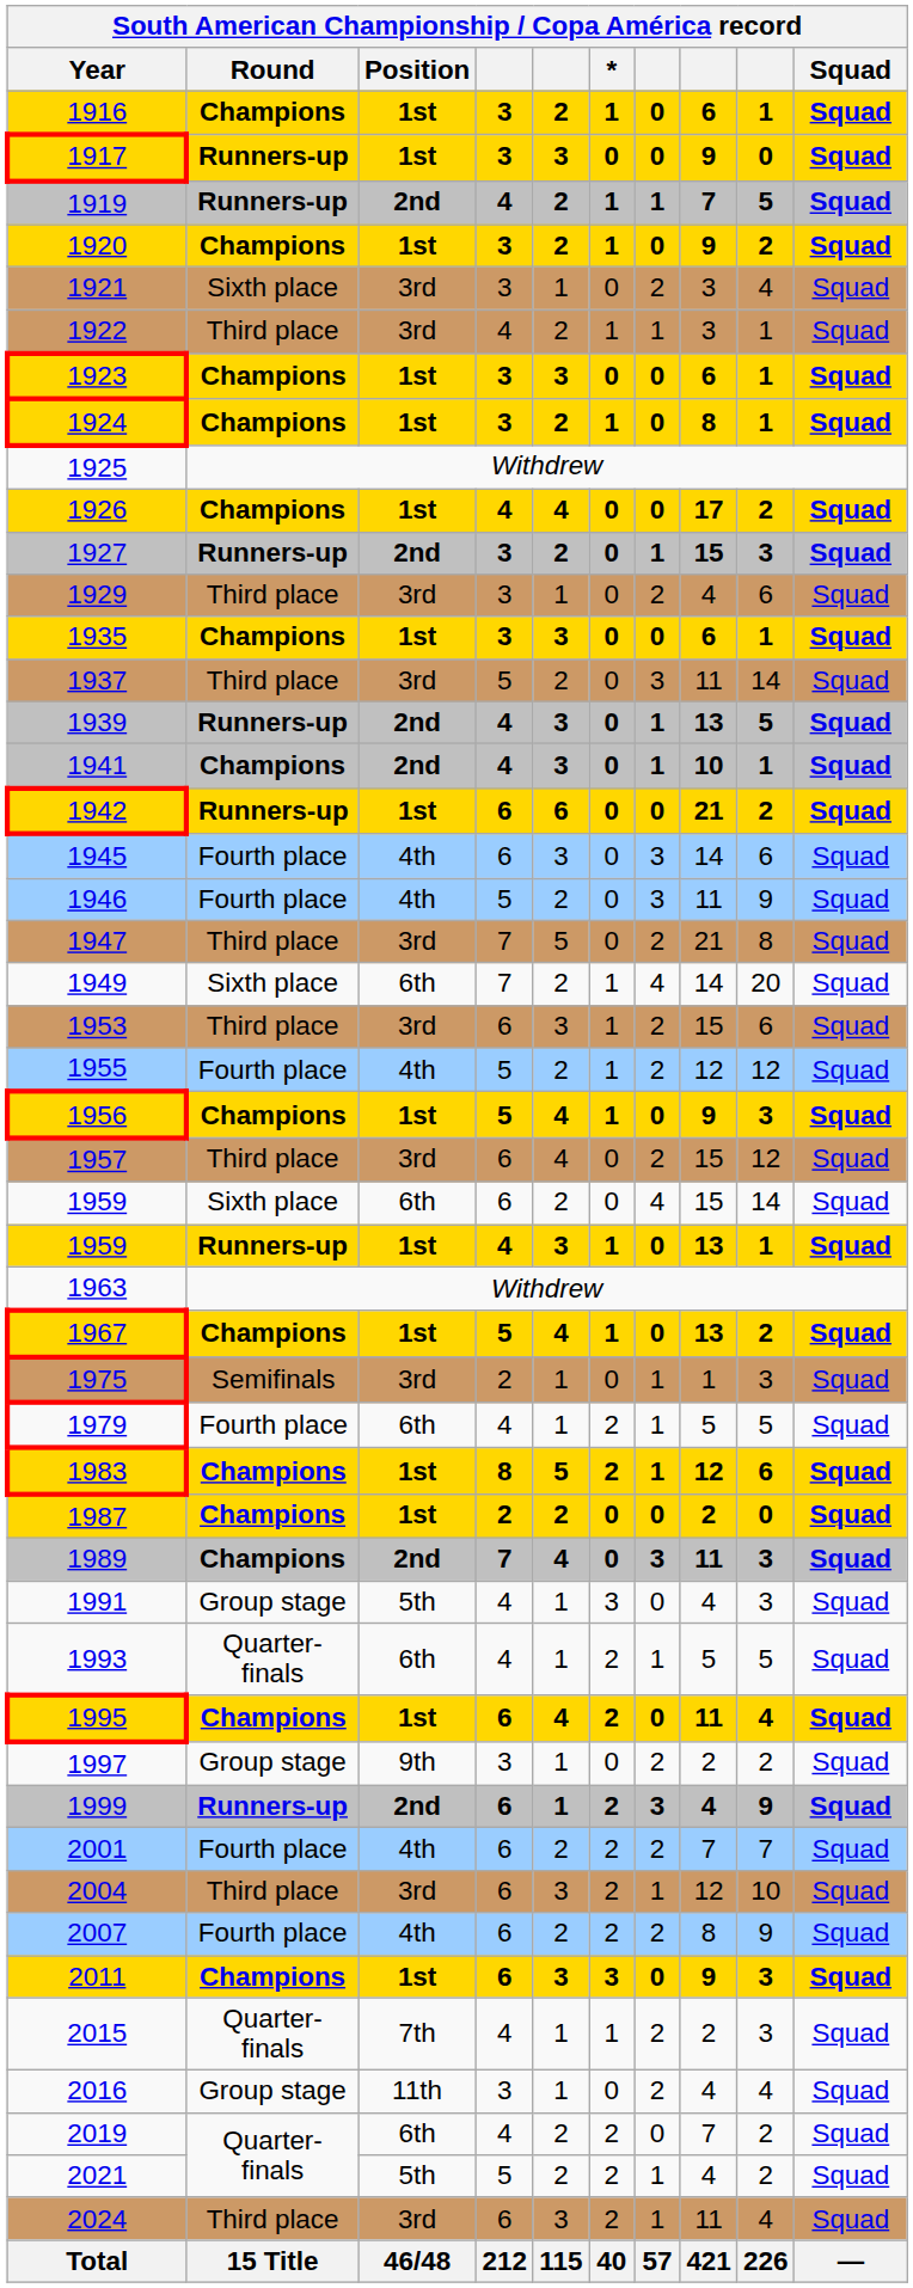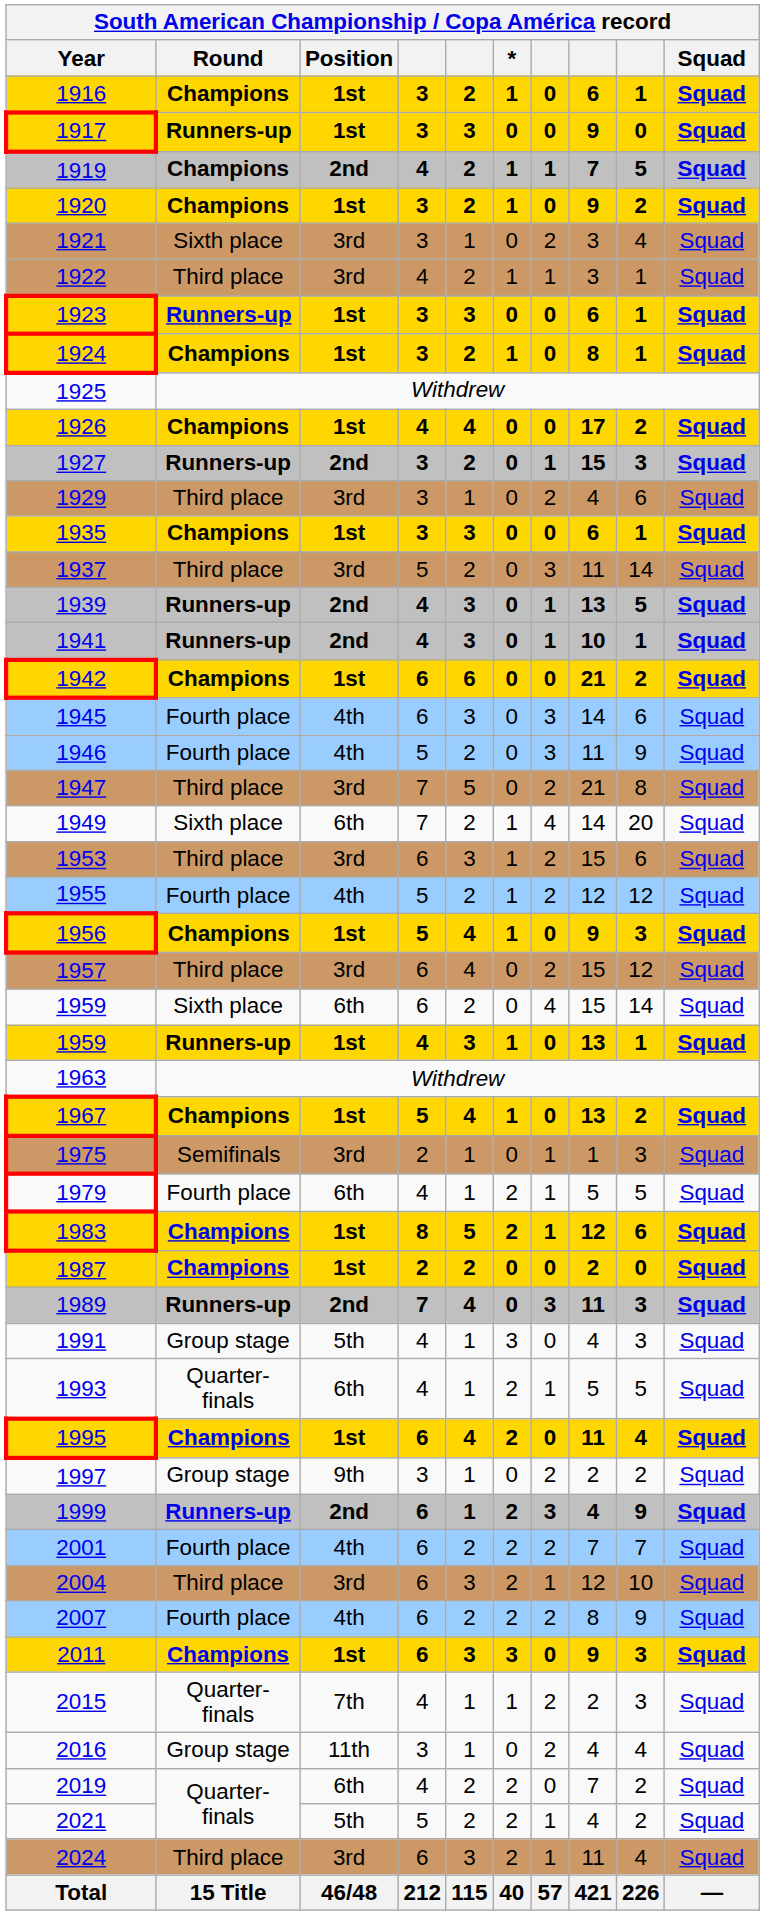 <table class="wikitable" style="text-align:center">
 <tr>
 <th colspan=10><a href='#'>South American Championship / Copa América</a> record</th>
 </tr>
 <tr>
 <th width=100>Year</th>
 <th width=95>Round</th>
 <th width=60>Position</th>
 <th width=20></th>
 <th width=20></th>
 <th width=20>*</th>
 <th width=20></th>
 <th width=20></th>
 <th width=20></th>
 <th width=60>Squad</th>
 </tr>
 <tr style="background:Gold;">
 <td> <a href='#'>1916</a></td>
 <td><strong>Champions</strong></td>
 <td><strong>1st</strong></td>
 <td><strong>3</strong></td>
 <td><strong>2</strong></td>
 <td><strong>1</strong></td>
 <td><strong>0</strong></td>
 <td><strong>6</strong></td>
 <td><strong>1</strong></td>
 <td><strong><a href='#'>Squad</a></strong></td>
 </tr>
 <tr style="background:Gold;">
 <td style="border: 3px solid red"> <a href='#'>1917</a></td>
 <td><strong>Runners-up</strong></td>
 <td><strong>1st</strong></td>
 <td><strong>3</strong></td>
 <td><strong>3</strong></td>
 <td><strong>0</strong></td>
 <td><strong>0</strong></td>
 <td><strong>9</strong></td>
 <td><strong>0</strong></td>
 <td><strong><a href='#'>Squad</a></strong></td>
 </tr>
 <tr style="background:Silver;">
 <td> <a href='#'>1919</a></td>
-<td><strong>Runners-up</strong></td>
+<td><strong>Champions</strong></td>
 <td><strong>2nd</strong></td>
 <td><strong>4</strong></td>
 <td><strong>2</strong></td>
 <td><strong>1</strong></td>
 <td><strong>1</strong></td>
 <td><strong>7</strong></td>
 <td><strong>5</strong></td>
 <td><strong><a href='#'>Squad</a></strong></td>
 </tr>
 <tr style="background:Gold;">
 <td> <a href='#'>1920</a></td>
 <td><strong>Champions</strong></td>
 <td><strong>1st</strong></td>
 <td><strong>3</strong></td>
 <td><strong>2</strong></td>
 <td><strong>1</strong></td>
 <td><strong>0</strong></td>
 <td><strong>9</strong></td>
 <td><strong>2</strong></td>
 <td><strong><a href='#'>Squad</a></strong></td>
 </tr>
 <tr style="background:#c96;">
 <td> <a href='#'>1921</a></td>
 <td>Sixth place</td>
 <td>3rd</td>
 <td>3</td>
 <td>1</td>
 <td>0</td>
 <td>2</td>
 <td>3</td>
 <td>4</td>
 <td><a href='#'>Squad</a></td>
 </tr>
 <tr style="background:#c96;">
 <td> <a href='#'>1922</a></td>
 <td>Third place</td>
 <td>3rd</td>
 <td>4</td>
 <td>2</td>
 <td>1</td>
 <td>1</td>
 <td>3</td>
 <td>1</td>
 <td><a href='#'>Squad</a></td>
 </tr>
 <tr style="background:Gold;">
 <td style="border: 3px solid red"> <a href='#'>1923</a></td>
-<td><strong>Champions</strong></td>
+<td><strong><a href='#'>Runners-up</a></strong></td>
 <td><strong>1st</strong></td>
 <td><strong>3</strong></td>
 <td><strong>3</strong></td>
 <td><strong>0</strong></td>
 <td><strong>0</strong></td>
 <td><strong>6</strong></td>
 <td><strong>1</strong></td>
 <td><strong><a href='#'>Squad</a></strong></td>
 </tr>
 <tr style="background:Gold;">
 <td style="border: 3px solid red"> <a href='#'>1924</a></td>
 <td><strong>Champions</strong></td>
 <td><strong>1st</strong></td>
 <td><strong>3</strong></td>
 <td><strong>2</strong></td>
 <td><strong>1</strong></td>
 <td><strong>0</strong></td>
 <td><strong>8</strong></td>
 <td><strong>1</strong></td>
 <td><strong><a href='#'>Squad</a></strong></td>
 </tr>
 <tr>
 <td> <a href='#'>1925</a></td>
 <td colspan=9><em>Withdrew</em></td>
 </tr>
 <tr style="background:Gold;">
 <td> <a href='#'>1926</a></td>
 <td><strong>Champions</strong></td>
 <td><strong>1st</strong></td>
 <td><strong>4</strong></td>
 <td><strong>4</strong></td>
 <td><strong>0</strong></td>
 <td><strong>0</strong></td>
 <td><strong>17</strong></td>
 <td><strong>2</strong></td>
 <td><strong><a href='#'>Squad</a></strong></td>
 </tr>
 <tr style="background:Silver;">
 <td> <a href='#'>1927</a></td>
 <td><strong>Runners-up</strong></td>
 <td><strong>2nd</strong></td>
 <td><strong>3</strong></td>
 <td><strong>2</strong></td>
 <td><strong>0</strong></td>
 <td><strong>1</strong></td>
 <td><strong>15</strong></td>
 <td><strong>3</strong></td>
 <td><strong><a href='#'>Squad</a></strong></td>
 </tr>
 <tr style="background:#c96;">
 <td> <a href='#'>1929</a></td>
 <td>Third place</td>
 <td>3rd</td>
 <td>3</td>
 <td>1</td>
 <td>0</td>
 <td>2</td>
 <td>4</td>
 <td>6</td>
 <td><a href='#'>Squad</a></td>
 </tr>
 <tr style="background:Gold;">
 <td> <a href='#'>1935</a></td>
 <td><strong>Champions</strong></td>
 <td><strong>1st</strong></td>
 <td><strong>3</strong></td>
 <td><strong>3</strong></td>
 <td><strong>0</strong></td>
 <td><strong>0</strong></td>
 <td><strong>6</strong></td>
 <td><strong>1</strong></td>
 <td><strong><a href='#'>Squad</a></strong></td>
 </tr>
 <tr style="background:#c96;">
 <td> <a href='#'>1937</a></td>
 <td>Third place</td>
 <td>3rd</td>
 <td>5</td>
 <td>2</td>
 <td>0</td>
 <td>3</td>
 <td>11</td>
 <td>14</td>
 <td><a href='#'>Squad</a></td>
 </tr>
 <tr style="background:Silver;">
 <td> <a href='#'>1939</a></td>
 <td><strong>Runners-up</strong></td>
 <td><strong>2nd</strong></td>
 <td><strong>4</strong></td>
 <td><strong>3</strong></td>
 <td><strong>0</strong></td>
 <td><strong>1</strong></td>
 <td><strong>13</strong></td>
 <td><strong>5</strong></td>
 <td><strong><a href='#'>Squad</a></strong></td>
 </tr>
 <tr style="background:Silver;">
 <td> <a href='#'>1941</a></td>
-<td><strong>Champions</strong></td>
+<td><strong>Runners-up</strong></td>
 <td><strong>2nd</strong></td>
 <td><strong>4</strong></td>
 <td><strong>3</strong></td>
 <td><strong>0</strong></td>
 <td><strong>1</strong></td>
 <td><strong>10</strong></td>
 <td><strong>1</strong></td>
 <td><strong><a href='#'>Squad</a></strong></td>
 </tr>
 <tr style="background:Gold;">
 <td style="border: 3px solid red"> <a href='#'>1942</a></td>
-<td><strong>Runners-up</strong></td>
+<td><strong>Champions</strong></td>
 <td><strong>1st</strong></td>
 <td><strong>6</strong></td>
 <td><strong>6</strong></td>
 <td><strong>0</strong></td>
 <td><strong>0</strong></td>
 <td><strong>21</strong></td>
 <td><strong>2</strong></td>
 <td><strong><a href='#'>Squad</a></strong></td>
 </tr>
 <tr style="background:#9acdff">
 <td> <a href='#'>1945</a></td>
 <td>Fourth place</td>
 <td>4th</td>
 <td>6</td>
 <td>3</td>
 <td>0</td>
 <td>3</td>
 <td>14</td>
 <td>6</td>
 <td><a href='#'>Squad</a></td>
 </tr>
 <tr style="background:#9acdff">
 <td> <a href='#'>1946</a></td>
 <td>Fourth place</td>
 <td>4th</td>
 <td>5</td>
 <td>2</td>
 <td>0</td>
 <td>3</td>
 <td>11</td>
 <td>9</td>
 <td><a href='#'>Squad</a></td>
 </tr>
 <tr style="background:#c96;">
 <td> <a href='#'>1947</a></td>
 <td>Third place</td>
 <td>3rd</td>
 <td>7</td>
 <td>5</td>
 <td>0</td>
 <td>2</td>
 <td>21</td>
 <td>8</td>
 <td><a href='#'>Squad</a></td>
 </tr>
 <tr>
 <td> <a href='#'>1949</a></td>
 <td>Sixth place</td>
 <td>6th</td>
 <td>7</td>
 <td>2</td>
 <td>1</td>
 <td>4</td>
 <td>14</td>
 <td>20</td>
 <td><a href='#'>Squad</a></td>
 </tr>
 <tr style="background:#c96;">
 <td> <a href='#'>1953</a></td>
 <td>Third place</td>
 <td>3rd</td>
 <td>6</td>
 <td>3</td>
 <td>1</td>
 <td>2</td>
 <td>15</td>
 <td>6</td>
 <td><a href='#'>Squad</a></td>
 </tr>
 <tr style="background:#9acdff">
 <td> <a href='#'>1955</a></td>
 <td>Fourth place</td>
 <td>4th</td>
 <td>5</td>
 <td>2</td>
 <td>1</td>
 <td>2</td>
 <td>12</td>
 <td>12</td>
 <td><a href='#'>Squad</a></td>
 </tr>
 <tr style="background:Gold;">
 <td style="border: 3px solid red"> <a href='#'>1956</a></td>
 <td><strong>Champions</strong></td>
 <td><strong>1st</strong></td>
 <td><strong>5</strong></td>
 <td><strong>4</strong></td>
 <td><strong>1</strong></td>
 <td><strong>0</strong></td>
 <td><strong>9</strong></td>
 <td><strong>3</strong></td>
 <td><strong><a href='#'>Squad</a></strong></td>
 </tr>
 <tr style="background:#c96;">
 <td> <a href='#'>1957</a></td>
 <td>Third place</td>
 <td>3rd</td>
 <td>6</td>
 <td>4</td>
 <td>0</td>
 <td>2</td>
 <td>15</td>
 <td>12</td>
 <td><a href='#'>Squad</a></td>
 </tr>
 <tr>
 <td> <a href='#'>1959</a></td>
 <td>Sixth place</td>
 <td>6th</td>
 <td>6</td>
 <td>2</td>
 <td>0</td>
 <td>4</td>
 <td>15</td>
 <td>14</td>
 <td><a href='#'>Squad</a></td>
 </tr>
 <tr style="background:Gold;">
 <td> <a href='#'>1959</a></td>
 <td><strong>Runners-up</strong></td>
 <td><strong>1st</strong></td>
 <td><strong>4</strong></td>
 <td><strong>3</strong></td>
 <td><strong>1</strong></td>
 <td><strong>0</strong></td>
 <td><strong>13</strong></td>
 <td><strong>1</strong></td>
 <td><strong><a href='#'>Squad</a></strong></td>
 </tr>
 <tr>
 <td> <a href='#'>1963</a></td>
 <td colspan=9><em>Withdrew</em></td>
 </tr>
 <tr style="background:Gold;">
 <td style="border: 3px solid red"> <a href='#'>1967</a></td>
 <td><strong>Champions</strong></td>
 <td><strong>1st</strong></td>
 <td><strong>5</strong></td>
 <td><strong>4</strong></td>
 <td><strong>1</strong></td>
 <td><strong>0</strong></td>
 <td><strong>13</strong></td>
 <td><strong>2</strong></td>
 <td><strong><a href='#'>Squad</a></strong></td>
 </tr>
 <tr style="background:#c96;">
 <td style="border: 3px solid red"><a href='#'>1975</a></td>
 <td>Semifinals</td>
 <td>3rd</td>
 <td>2</td>
 <td>1</td>
 <td>0</td>
 <td>1</td>
 <td>1</td>
 <td>3</td>
 <td><a href='#'>Squad</a></td>
 </tr>
 <tr>
 <td style="border: 3px solid red"><a href='#'>1979</a></td>
 <td>Fourth place</td>
 <td>6th</td>
 <td>4</td>
 <td>1</td>
 <td>2</td>
 <td>1</td>
 <td>5</td>
 <td>5</td>
 <td><a href='#'>Squad</a></td>
 </tr>
 <tr style="background:Gold;">
 <td style="border: 3px solid red"><a href='#'>1983</a></td>
 <td><strong><a href='#'>Champions</a></strong></td>
 <td><strong>1st</strong></td>
 <td><strong>8</strong></td>
 <td><strong>5</strong></td>
 <td><strong>2</strong></td>
 <td><strong>1</strong></td>
 <td><strong>12</strong></td>
 <td><strong>6</strong></td>
 <td><strong><a href='#'>Squad</a></strong></td>
 </tr>
 <tr style="background:Gold;">
 <td> <a href='#'>1987</a></td>
 <td><strong><a href='#'>Champions</a></strong></td>
 <td><strong>1st</strong></td>
 <td><strong>2</strong></td>
 <td><strong>2</strong></td>
 <td><strong>0</strong></td>
 <td><strong>0</strong></td>
 <td><strong>2</strong></td>
 <td><strong>0</strong></td>
 <td><strong><a href='#'>Squad</a></strong></td>
 </tr>
 <tr style="background:Silver;">
 <td> <a href='#'>1989</a></td>
-<td><strong>Champions</strong></td>
+<td><strong>Runners-up</strong></td>
 <td><strong>2nd</strong></td>
 <td><strong>7</strong></td>
 <td><strong>4</strong></td>
 <td><strong>0</strong></td>
 <td><strong>3</strong></td>
 <td><strong>11</strong></td>
 <td><strong>3</strong></td>
 <td><strong><a href='#'>Squad</a></strong></td>
 </tr>
 <tr>
 <td> <a href='#'>1991</a></td>
 <td>Group stage</td>
 <td>5th</td>
 <td>4</td>
 <td>1</td>
 <td>3</td>
 <td>0</td>
 <td>4</td>
 <td>3</td>
 <td><a href='#'>Squad</a></td>
 </tr>
 <tr>
 <td> <a href='#'>1993</a></td>
 <td>Quarter-finals</td>
 <td>6th</td>
 <td>4</td>
 <td>1</td>
 <td>2</td>
 <td>1</td>
 <td>5</td>
 <td>5</td>
 <td><a href='#'>Squad</a></td>
 </tr>
 <tr style="background:Gold;">
 <td style="border: 3px solid red"> <a href='#'>1995</a></td>
 <td><strong><a href='#'>Champions</a></strong></td>
 <td><strong>1st</strong></td>
 <td><strong>6</strong></td>
 <td><strong>4</strong></td>
 <td><strong>2</strong></td>
 <td><strong>0</strong></td>
 <td><strong>11</strong></td>
 <td><strong>4</strong></td>
 <td><strong><a href='#'>Squad</a></strong></td>
 </tr>
 <tr>
 <td> <a href='#'>1997</a></td>
 <td>Group stage</td>
 <td>9th</td>
 <td>3</td>
 <td>1</td>
 <td>0</td>
 <td>2</td>
 <td>2</td>
 <td>2</td>
 <td><a href='#'>Squad</a></td>
 </tr>
 <tr style="background:Silver;">
 <td> <a href='#'>1999</a></td>
 <td><strong><a href='#'>Runners-up</a></strong></td>
 <td><strong>2nd</strong></td>
 <td><strong>6</strong></td>
 <td><strong>1</strong></td>
 <td><strong>2</strong></td>
 <td><strong>3</strong></td>
 <td><strong>4</strong></td>
 <td><strong>9</strong></td>
 <td><strong><a href='#'>Squad</a></strong></td>
 </tr>
 <tr style="background:#9acdff">
 <td> <a href='#'>2001</a></td>
 <td>Fourth place</td>
 <td>4th</td>
 <td>6</td>
 <td>2</td>
 <td>2</td>
 <td>2</td>
 <td>7</td>
 <td>7</td>
 <td><a href='#'>Squad</a></td>
 </tr>
 <tr style="background:#c96;">
 <td> <a href='#'>2004</a></td>
 <td>Third place</td>
 <td>3rd</td>
 <td>6</td>
 <td>3</td>
 <td>2</td>
 <td>1</td>
 <td>12</td>
 <td>10</td>
 <td><a href='#'>Squad</a></td>
 </tr>
 <tr style="background:#9acdff">
 <td> <a href='#'>2007</a></td>
 <td>Fourth place</td>
 <td>4th</td>
 <td>6</td>
 <td>2</td>
 <td>2</td>
 <td>2</td>
 <td>8</td>
 <td>9</td>
 <td><a href='#'>Squad</a></td>
 </tr>
 <tr style="background:Gold;">
 <td> <a href='#'>2011</a></td>
 <td><strong><a href='#'>Champions</a></strong></td>
 <td><strong>1st</strong></td>
 <td><strong>6</strong></td>
 <td><strong>3</strong></td>
 <td><strong>3</strong></td>
 <td><strong>0</strong></td>
 <td><strong>9</strong></td>
 <td><strong>3</strong></td>
 <td><strong><a href='#'>Squad</a></strong></td>
 </tr>
 <tr>
 <td> <a href='#'>2015</a></td>
 <td>Quarter-finals</td>
 <td>7th</td>
 <td>4</td>
 <td>1</td>
 <td>1</td>
 <td>2</td>
 <td>2</td>
 <td>3</td>
 <td><a href='#'>Squad</a></td>
 </tr>
 <tr>
 <td> <a href='#'>2016</a></td>
 <td>Group stage</td>
 <td>11th</td>
 <td>3</td>
 <td>1</td>
 <td>0</td>
 <td>2</td>
 <td>4</td>
 <td>4</td>
 <td><a href='#'>Squad</a></td>
 </tr>
 <tr>
 <td> <a href='#'>2019</a></td>
 <td rowspan=2>Quarter-finals</td>
 <td>6th</td>
 <td>4</td>
 <td>2</td>
 <td>2</td>
 <td>0</td>
 <td>7</td>
 <td>2</td>
 <td><a href='#'>Squad</a></td>
 </tr>
 <tr>
 <td> <a href='#'>2021</a></td>
 <td>5th</td>
 <td>5</td>
 <td>2</td>
 <td>2</td>
 <td>1</td>
 <td>4</td>
 <td>2</td>
 <td><a href='#'>Squad</a></td>
 </tr>
 <tr style="background:#c96;">
 <td> <a href='#'>2024</a></td>
 <td>Third place</td>
 <td>3rd</td>
 <td>6</td>
 <td>3</td>
 <td>2</td>
 <td>1</td>
 <td>11</td>
 <td>4</td>
 <td><a href='#'>Squad</a></td>
 </tr>
 <tr>
 <th>Total</th>
 <th>15 Title</th>
 <th>46/48</th>
 <th>212</th>
 <th>115</th>
 <th>40</th>
 <th>57</th>
 <th>421</th>
 <th>226</th>
 <th>—</th>
 </tr>
 </table>
